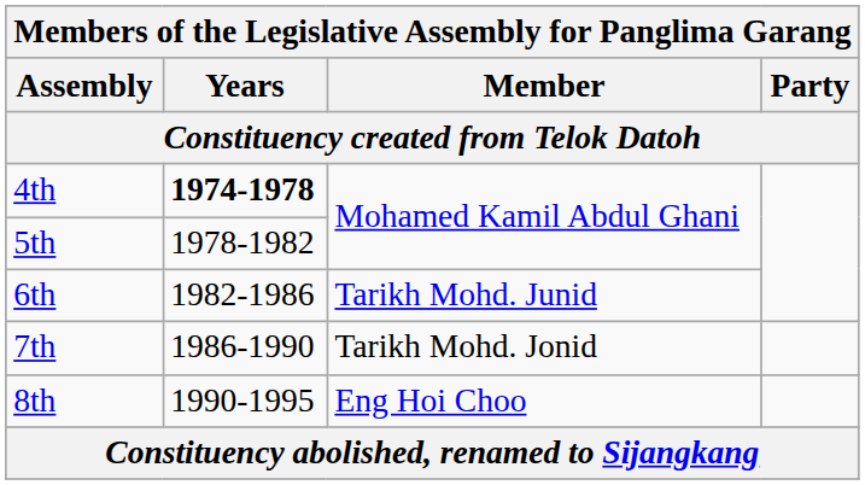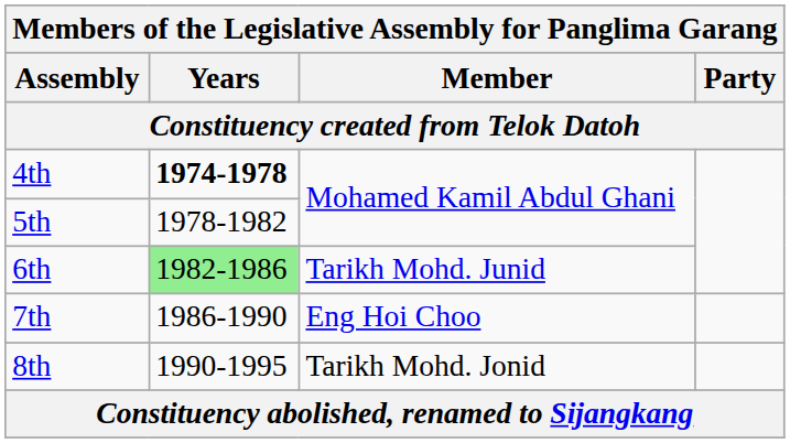 <table class=wikitable>
 <tr>
 <th colspan=4>Members of the Legislative Assembly for Panglima Garang</th>
 </tr>
 <tr>
 <th>Assembly</th>
 <th>Years</th>
 <th>Member</th>
 <th>Party</th>
 </tr>
 <tr>
 <th colspan=4 align=center><em>Constituency created from Telok Datoh</em></th>
 </tr>
 <tr>
 <td><a href='#'>4th</a></td>
 <td><strong>1974-1978</strong></td>
 <td rowspan=2><a href='#'>Mohamed Kamil Abdul Ghani</a></td>
 <td rowspan="3" bgcolor=></td>
 </tr>
 <tr>
 <td><a href='#'>5th</a></td>
 <td>1978-1982</td>
 </tr>
 <tr>
 <td><a href='#'>6th</a></td>
-<td>1982-1986</td>
+<td style="background: lightgreen;">1982-1986</td>
 <td><a href='#'>Tarikh Mohd. Junid</a></td>
 </tr>
 <tr>
 <td><a href='#'>7th</a></td>
 <td>1986-1990</td>
-<td>Tarikh Mohd. Jonid</td>
+<td><a href='#'>Eng Hoi Choo</a></td>
 <td bgcolor=></td>
 </tr>
 <tr>
 <td><a href='#'>8th</a></td>
 <td>1990-1995</td>
-<td><a href='#'>Eng Hoi Choo</a></td>
+<td>Tarikh Mohd. Jonid</td>
 <td bgcolor=></td>
 </tr>
 <tr>
 <th colspan=4 align=center><em>Constituency abolished, renamed to <a href='#'>Sijangkang</a></em></th>
 </tr>
 </table>
